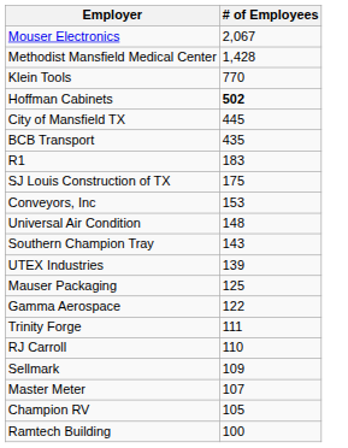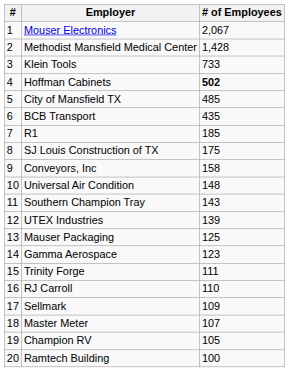 <table class="wikitable">
 <tr>
+<th>#</th>
 <th>Employer</th>
 <th># of Employees</th>
 </tr>
 <tr>
+<td>1</td>
 <td><a href='#'>Mouser Electronics</a></td>
 <td>2,067</td>
 </tr>
 <tr>
+<td>2</td>
 <td>Methodist Mansfield Medical Center</td>
 <td>1,428</td>
 </tr>
 <tr>
+<td>3</td>
 <td>Klein Tools</td>
-<td>770</td>
+<td>733</td>
 </tr>
 <tr>
+<td>4</td>
 <td>Hoffman Cabinets</td>
 <td><strong>502</strong></td>
 </tr>
 <tr>
+<td>5</td>
 <td>City of Mansfield TX</td>
-<td>445</td>
+<td>485</td>
 </tr>
 <tr>
+<td>6</td>
 <td>BCB Transport</td>
 <td>435</td>
 </tr>
 <tr>
+<td>7</td>
 <td>R1</td>
-<td>183</td>
+<td>185</td>
 </tr>
 <tr>
+<td>8</td>
 <td>SJ Louis Construction of TX</td>
 <td>175</td>
 </tr>
 <tr>
+<td>9</td>
 <td>Conveyors, Inc</td>
-<td>153</td>
+<td>158</td>
 </tr>
 <tr>
+<td>10</td>
 <td>Universal Air Condition</td>
 <td>148</td>
 </tr>
 <tr>
+<td>11</td>
 <td>Southern Champion Tray</td>
 <td>143</td>
 </tr>
 <tr>
+<td>12</td>
 <td>UTEX Industries</td>
 <td>139</td>
 </tr>
 <tr>
+<td>13</td>
 <td>Mauser Packaging</td>
 <td>125</td>
 </tr>
 <tr>
+<td>14</td>
 <td>Gamma Aerospace</td>
-<td>122</td>
+<td>123</td>
 </tr>
 <tr>
+<td>15</td>
 <td>Trinity Forge</td>
 <td>111</td>
 </tr>
 <tr>
+<td>16</td>
 <td>RJ Carroll</td>
 <td>110</td>
 </tr>
 <tr>
+<td>17</td>
 <td>Sellmark</td>
 <td>109</td>
 </tr>
 <tr>
+<td>18</td>
 <td>Master Meter</td>
 <td>107</td>
 </tr>
 <tr>
+<td>19</td>
 <td>Champion RV</td>
 <td>105</td>
 </tr>
 <tr>
+<td>20</td>
 <td>Ramtech Building</td>
 <td>100</td>
 </tr>
 </table>
